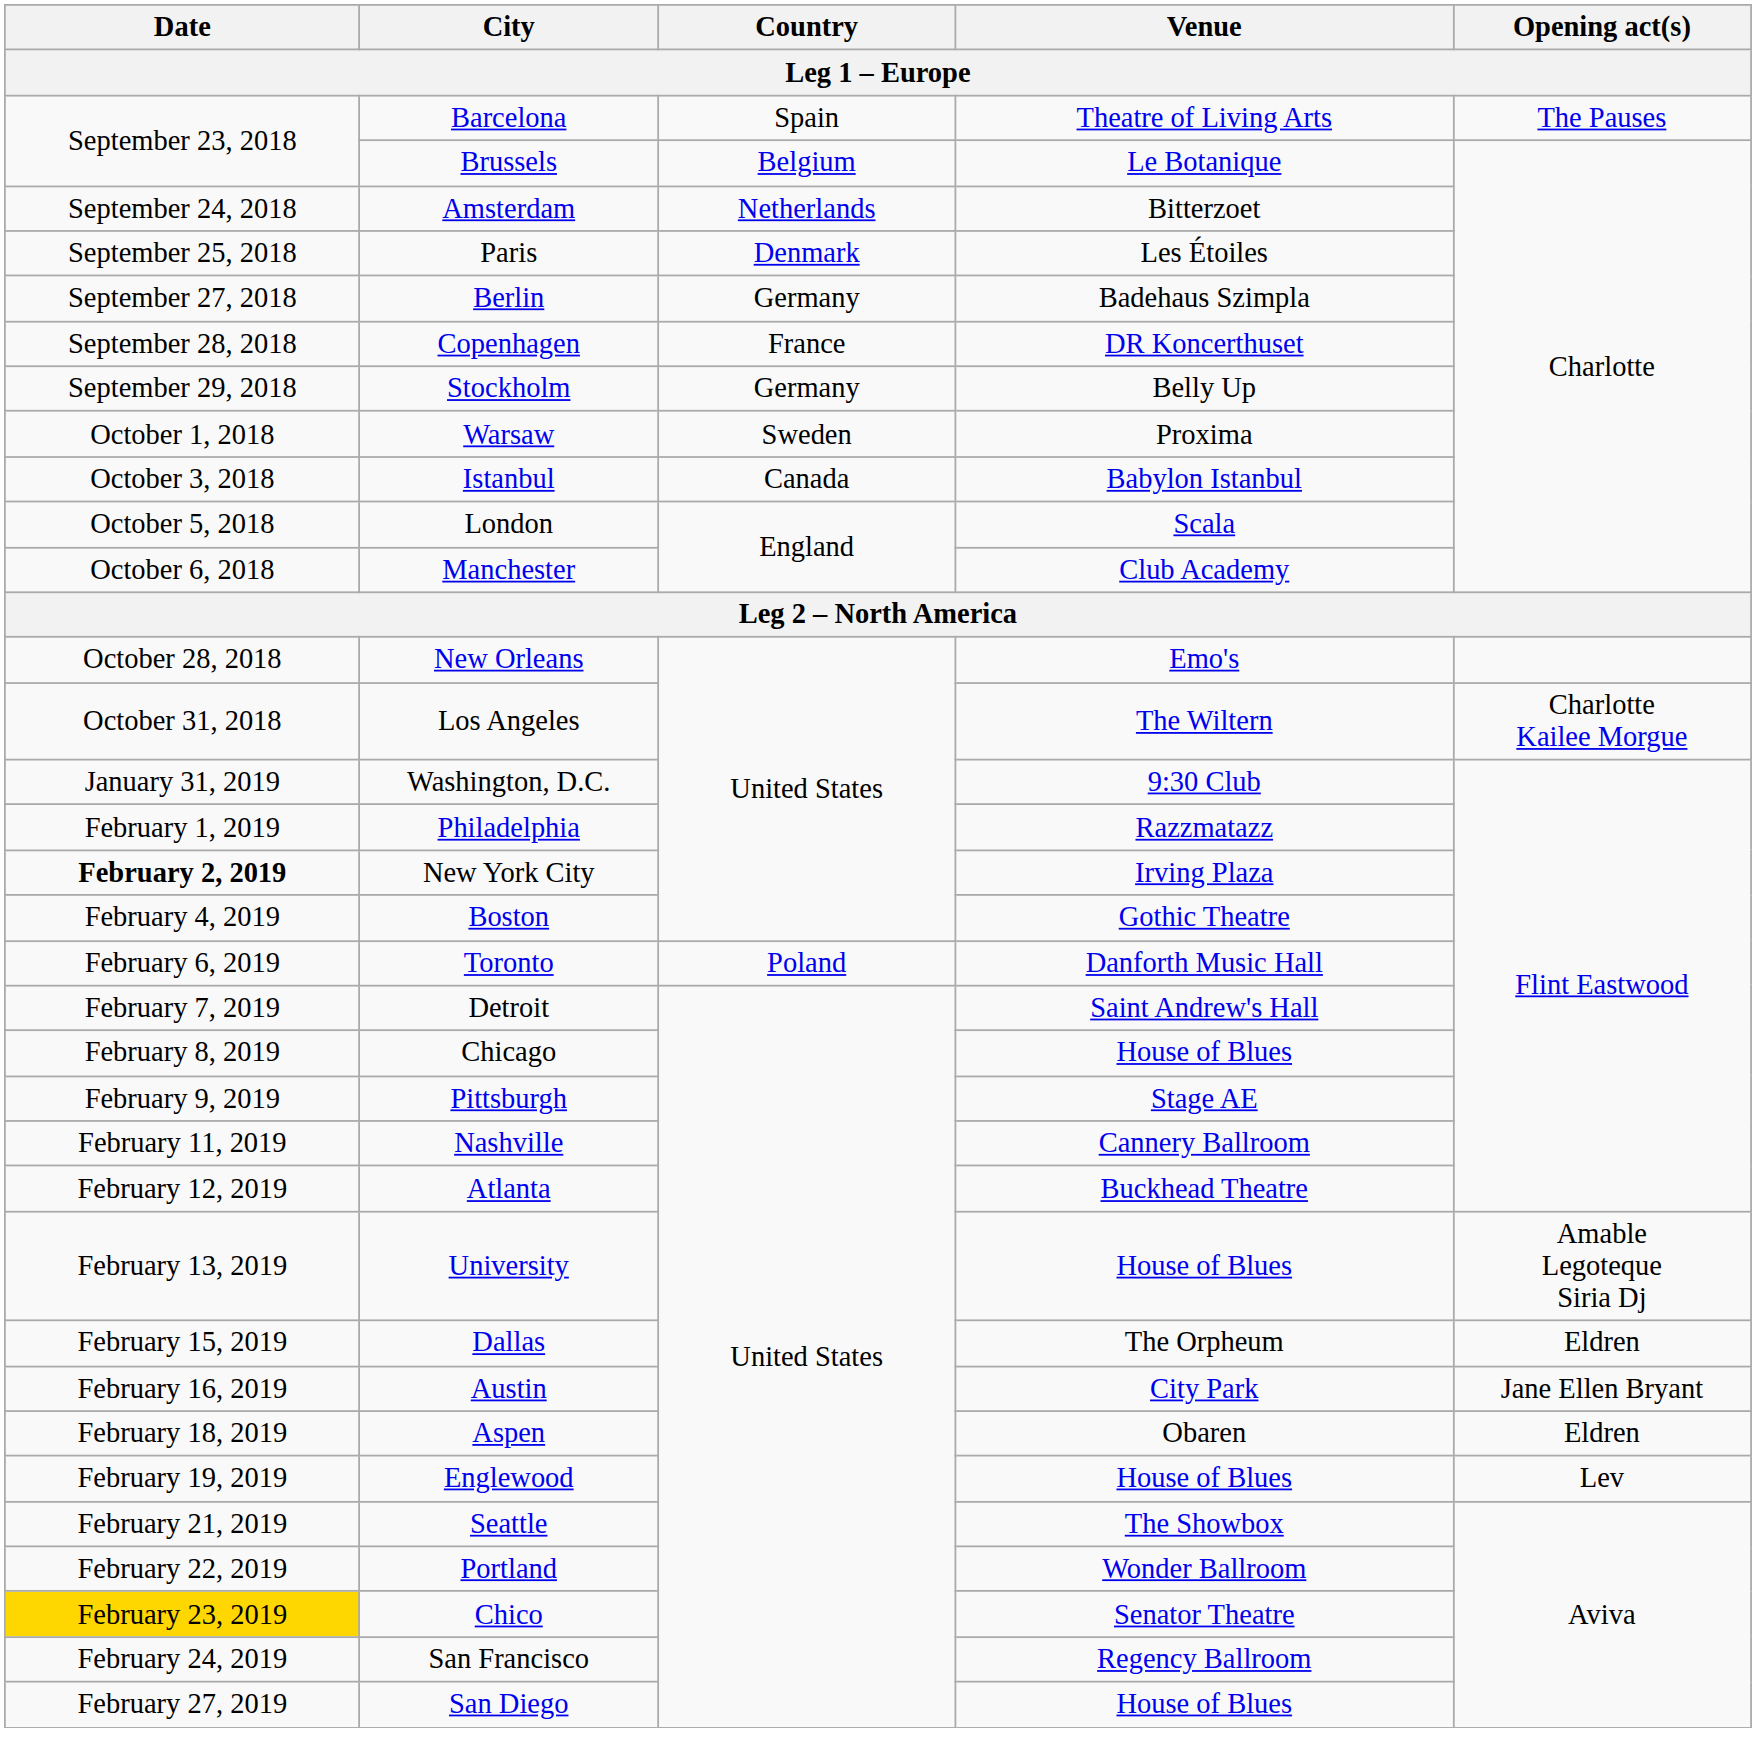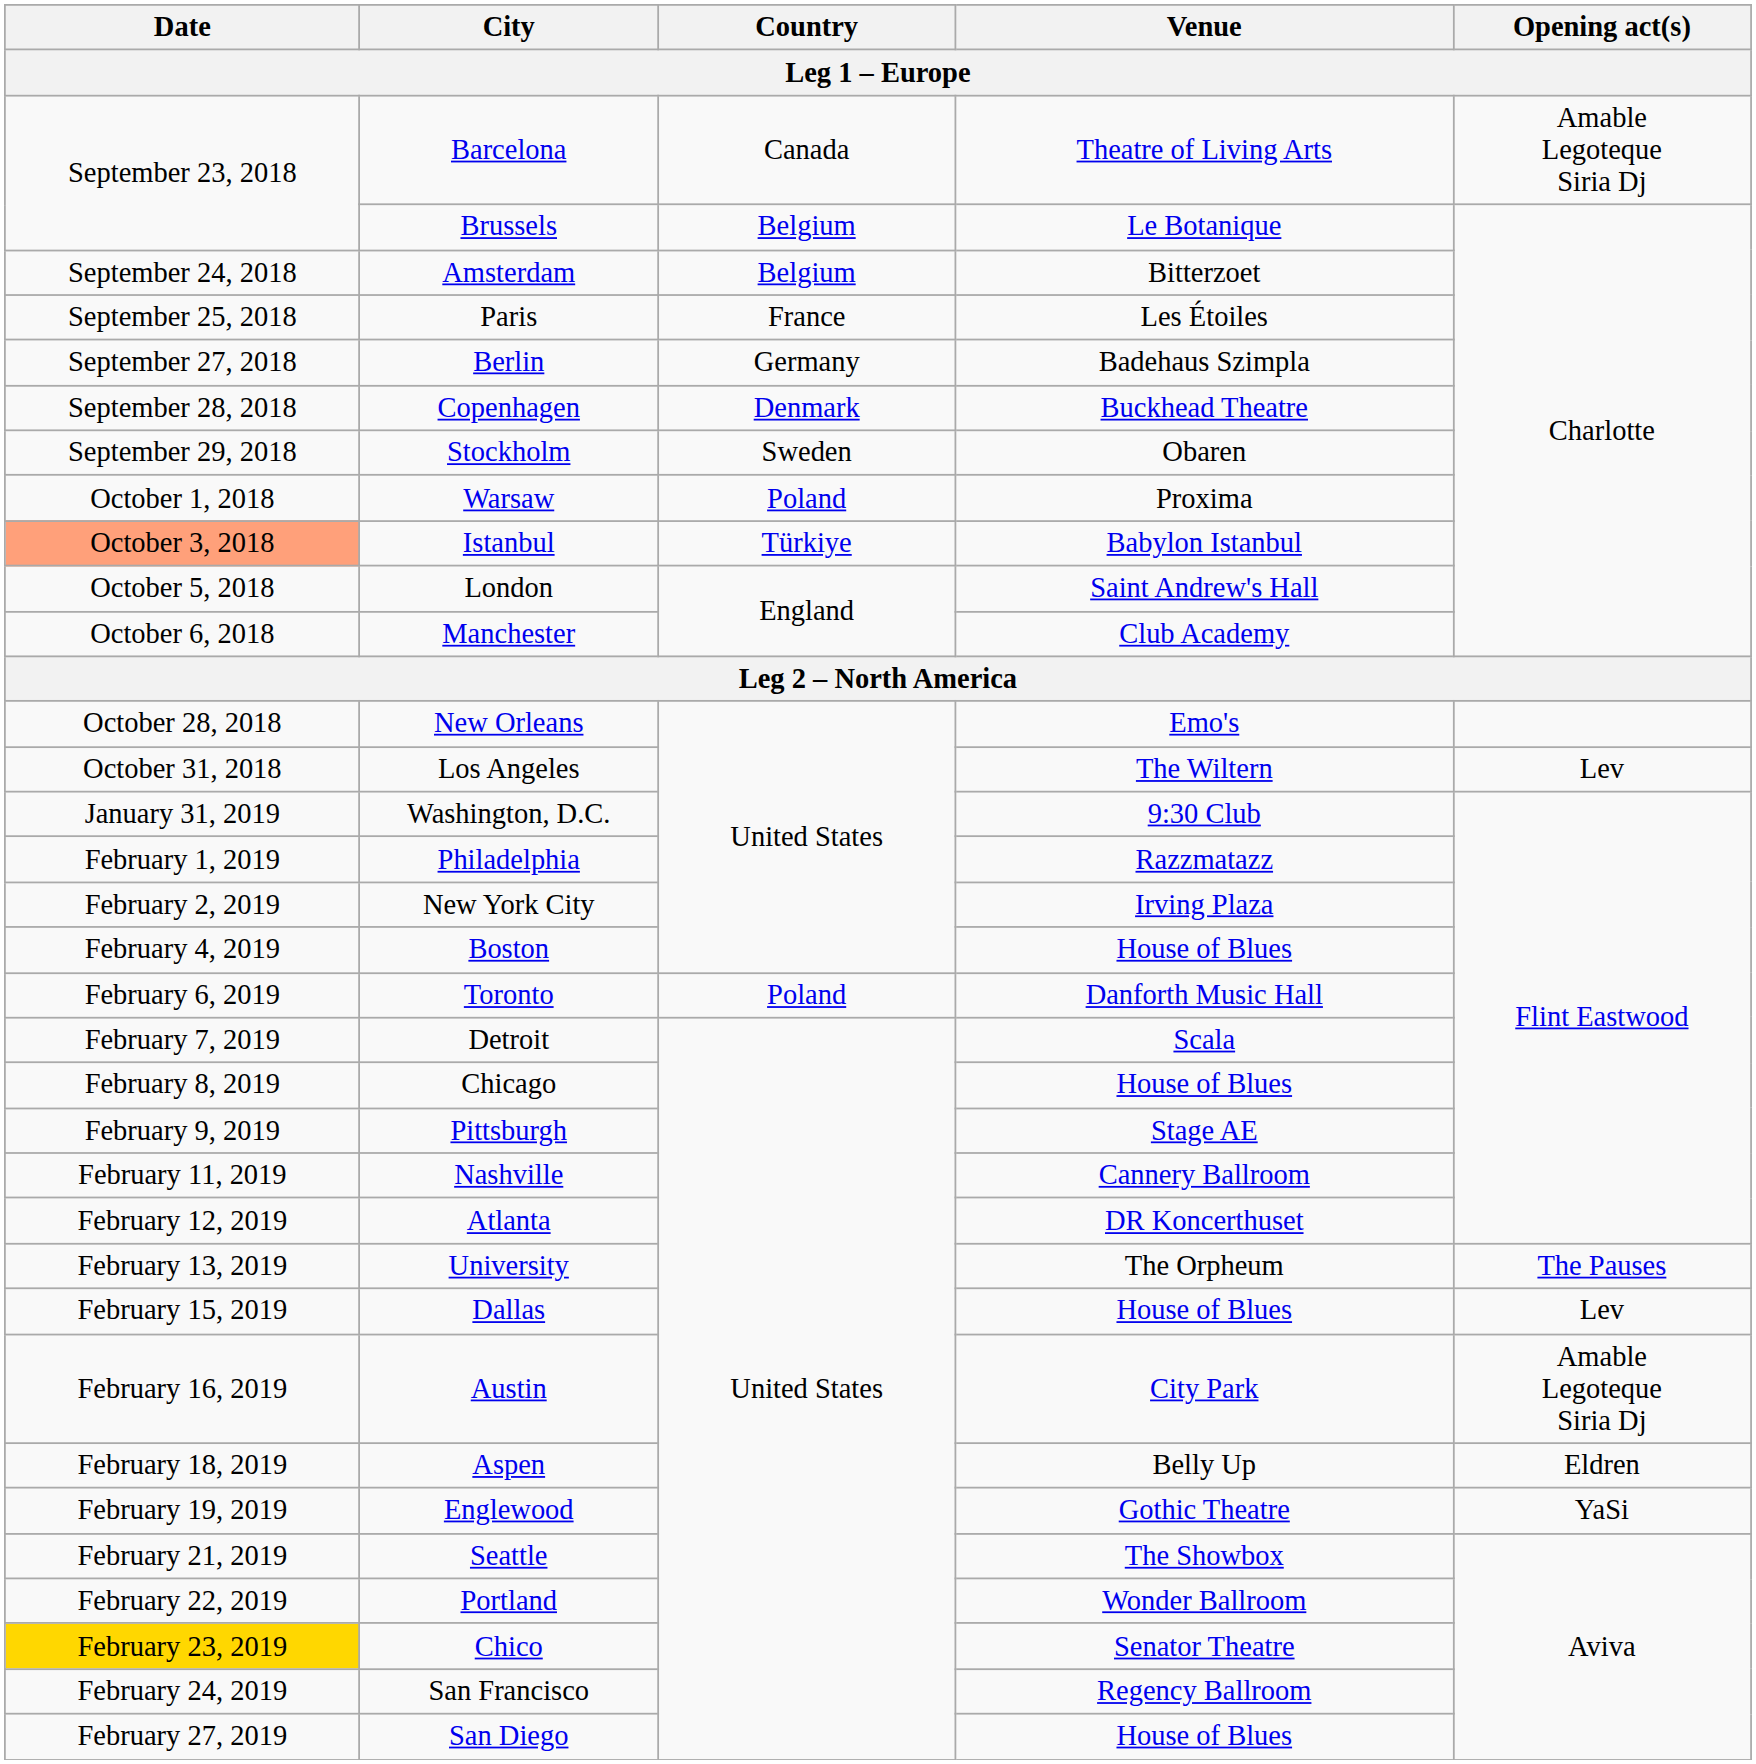 <table class="wikitable plainrowheaders" style="text-align:center;">
 <tr>
 <th scope="col" style="width:12em;">Date</th>
 <th scope="col" style="width:10em;">City</th>
 <th scope="col" style="width:10em;">Country</th>
 <th scope="col" style="width:17em;">Venue</th>
 <th scope="col" style="width:10em;">Opening act(s)</th>
 </tr>
 <tr>
 <th colspan="5">Leg 1 – Europe</th>
 </tr>
 <tr>
 <td rowspan="2">September 23, 2018</td>
 <td><a href='#'>Barcelona</a></td>
-<td>Spain</td>
+<td>Canada</td>
 <td><a href='#'>Theatre of Living Arts</a></td>
-<td><a href='#'>The Pauses</a></td>
+<td>Amable<br>Legoteque<br>Siria Dj</td>
 </tr>
 <tr>
 <td><a href='#'>Brussels</a></td>
 <td><a href='#'>Belgium</a></td>
 <td><a href='#'>Le Botanique</a></td>
 <td rowspan="10">Charlotte</td>
 </tr>
 <tr>
 <td>September 24, 2018</td>
 <td><a href='#'>Amsterdam</a></td>
-<td><a href='#'>Netherlands</a></td>
+<td><a href='#'>Belgium</a></td>
 <td>Bitterzoet</td>
 </tr>
 <tr>
 <td>September 25, 2018</td>
 <td>Paris</td>
-<td><a href='#'>Denmark</a></td>
+<td>France</td>
 <td>Les Étoiles</td>
 </tr>
 <tr>
 <td>September 27, 2018</td>
 <td><a href='#'>Berlin</a></td>
 <td>Germany</td>
 <td>Badehaus Szimpla</td>
 </tr>
 <tr>
 <td>September 28, 2018</td>
 <td><a href='#'>Copenhagen</a></td>
-<td>France</td>
-<td><a href='#'>DR Koncerthuset</a></td>
+<td><a href='#'>Denmark</a></td>
+<td><a href='#'>Buckhead Theatre</a></td>
 </tr>
 <tr>
 <td>September 29, 2018</td>
 <td><a href='#'>Stockholm</a></td>
-<td>Germany</td>
-<td>Belly Up</td>
+<td>Sweden</td>
+<td>Obaren</td>
 </tr>
 <tr>
 <td>October 1, 2018</td>
 <td><a href='#'>Warsaw</a></td>
-<td>Sweden</td>
+<td><a href='#'>Poland</a></td>
 <td>Proxima</td>
 </tr>
 <tr>
-<td>October 3, 2018</td>
+<td style="background: lightsalmon;">October 3, 2018</td>
 <td><a href='#'>Istanbul</a></td>
-<td>Canada</td>
+<td><a href='#'>Türkiye</a></td>
 <td><a href='#'>Babylon Istanbul</a></td>
 </tr>
 <tr>
 <td>October 5, 2018</td>
 <td>London</td>
 <td rowspan="2">England</td>
-<td><a href='#'>Scala</a></td>
+<td><a href='#'>Saint Andrew's Hall</a></td>
 </tr>
 <tr>
 <td>October 6, 2018</td>
 <td><a href='#'>Manchester</a></td>
 <td><a href='#'>Club Academy</a></td>
 </tr>
 <tr>
 <th colspan="5">Leg 2 – North America</th>
 </tr>
 <tr>
 <td>October 28, 2018</td>
 <td><a href='#'>New Orleans</a></td>
 <td rowspan="6">United States</td>
 <td><a href='#'>Emo's</a></td>
 <td></td>
 </tr>
 <tr>
 <td>October 31, 2018</td>
 <td>Los Angeles</td>
 <td><a href='#'>The Wiltern</a></td>
-<td>Charlotte<br><a href='#'>Kailee Morgue</a></td>
+<td>Lev</td>
 </tr>
 <tr>
 <td>January 31, 2019</td>
 <td>Washington, D.C.</td>
 <td><a href='#'>9:30 Club</a></td>
 <td rowspan="10"><a href='#'>Flint Eastwood</a></td>
 </tr>
 <tr>
 <td>February 1, 2019</td>
 <td><a href='#'>Philadelphia</a></td>
 <td><a href='#'>Razzmatazz</a></td>
 </tr>
 <tr>
-<td><strong>February 2, 2019</strong></td>
+<td>February 2, 2019</td>
 <td>New York City</td>
 <td><a href='#'>Irving Plaza</a></td>
 </tr>
 <tr>
 <td>February 4, 2019</td>
 <td><a href='#'>Boston</a></td>
-<td><a href='#'>Gothic Theatre</a></td>
+<td><a href='#'>House of Blues</a></td>
 </tr>
 <tr>
 <td>February 6, 2019</td>
 <td><a href='#'>Toronto</a></td>
 <td><a href='#'>Poland</a></td>
 <td><a href='#'>Danforth Music Hall</a></td>
 </tr>
 <tr>
 <td>February 7, 2019</td>
 <td>Detroit</td>
 <td rowspan="15">United States</td>
-<td><a href='#'>Saint Andrew's Hall</a></td>
+<td><a href='#'>Scala</a></td>
 </tr>
 <tr>
 <td>February 8, 2019</td>
 <td>Chicago</td>
 <td><a href='#'>House of Blues</a></td>
 </tr>
 <tr>
 <td>February 9, 2019</td>
 <td><a href='#'>Pittsburgh</a></td>
 <td><a href='#'>Stage AE</a></td>
 </tr>
 <tr>
 <td>February 11, 2019</td>
 <td><a href='#'>Nashville</a></td>
 <td><a href='#'>Cannery Ballroom</a></td>
 </tr>
 <tr>
 <td>February 12, 2019</td>
 <td><a href='#'>Atlanta</a></td>
-<td><a href='#'>Buckhead Theatre</a></td>
+<td><a href='#'>DR Koncerthuset</a></td>
 </tr>
 <tr>
 <td>February 13, 2019</td>
 <td><a href='#'>University</a></td>
-<td><a href='#'>House of Blues</a></td>
-<td>Amable<br>Legoteque<br>Siria Dj</td>
+<td>The Orpheum</td>
+<td><a href='#'>The Pauses</a></td>
 </tr>
 <tr>
 <td>February 15, 2019</td>
 <td><a href='#'>Dallas</a></td>
-<td>The Orpheum</td>
-<td>Eldren</td>
+<td><a href='#'>House of Blues</a></td>
+<td>Lev</td>
 </tr>
 <tr>
 <td>February 16, 2019</td>
 <td><a href='#'>Austin</a></td>
 <td><a href='#'>City Park</a></td>
-<td>Jane Ellen Bryant</td>
+<td>Amable<br>Legoteque<br>Siria Dj</td>
 </tr>
 <tr>
 <td>February 18, 2019</td>
 <td><a href='#'>Aspen</a></td>
-<td>Obaren</td>
+<td>Belly Up</td>
 <td>Eldren</td>
 </tr>
 <tr>
 <td>February 19, 2019</td>
 <td><a href='#'>Englewood</a></td>
-<td><a href='#'>House of Blues</a></td>
-<td>Lev</td>
+<td><a href='#'>Gothic Theatre</a></td>
+<td>YaSi</td>
 </tr>
 <tr>
 <td>February 21, 2019</td>
 <td><a href='#'>Seattle</a></td>
 <td><a href='#'>The Showbox</a></td>
 <td rowspan="5">Aviva</td>
 </tr>
 <tr>
 <td>February 22, 2019</td>
 <td><a href='#'>Portland</a></td>
 <td><a href='#'>Wonder Ballroom</a></td>
 </tr>
 <tr>
 <td style="background: gold;">February 23, 2019</td>
 <td><a href='#'>Chico</a></td>
 <td><a href='#'>Senator Theatre</a></td>
 </tr>
 <tr>
 <td>February 24, 2019</td>
 <td>San Francisco</td>
 <td><a href='#'>Regency Ballroom</a></td>
 </tr>
 <tr>
 <td>February 27, 2019</td>
 <td><a href='#'>San Diego</a></td>
 <td><a href='#'>House of Blues</a></td>
 </tr>
 </table>
